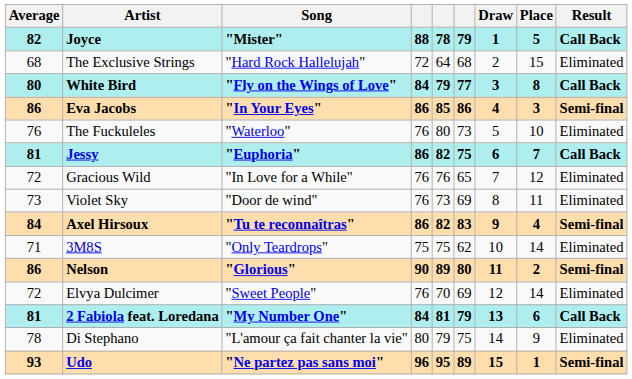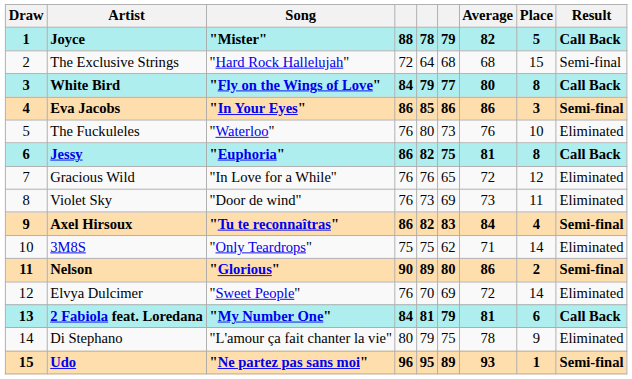 <table class="sortable wikitable" style="margin: 1em auto 1em auto; text-align:center;">
 <tr>
-<th>Average</th>
+<th>Draw</th>
 <th>Artist</th>
 <th>Song</th>
 <th></th>
 <th></th>
 <th></th>
-<th>Draw</th>
+<th>Average</th>
 <th>Place</th>
 <th>Result</th>
 </tr>
 <tr style="font-weight:bold; background:paleturquoise;">
-<td>82</td>
+<td>1</td>
 <td align="left">Joyce</td>
 <td align="left">"Mister" </td>
 <td>88</td>
 <td>78</td>
 <td>79</td>
-<td>1</td>
+<td>82</td>
 <td>5</td>
 <td align="left">Call Back</td>
 </tr>
 <tr>
-<td>68</td>
+<td>2</td>
 <td align="left">The Exclusive Strings</td>
 <td align="left">"<a href='#'>Hard Rock Hallelujah</a>" </td>
 <td>72</td>
 <td>64</td>
 <td>68</td>
-<td>2</td>
+<td>68</td>
 <td>15</td>
-<td align="left">Eliminated</td>
+<td align="left">Semi-final</td>
 </tr>
 <tr style="font-weight:bold; background:paleturquoise;">
-<td>80</td>
+<td>3</td>
 <td align="left">White Bird</td>
 <td align="left">"<a href='#'>Fly on the Wings of Love</a>" </td>
 <td>84</td>
 <td>79</td>
 <td>77</td>
-<td>3</td>
+<td>80</td>
 <td>8</td>
 <td align="left">Call Back</td>
 </tr>
 <tr style="font-weight:bold; background:navajowhite;">
-<td>86</td>
+<td>4</td>
 <td align="left">Eva Jacobs</td>
 <td align="left">"<a href='#'>In Your Eyes</a>" </td>
 <td>86</td>
 <td>85</td>
 <td>86</td>
-<td>4</td>
+<td>86</td>
 <td>3</td>
 <td align="left">Semi-final</td>
 </tr>
 <tr>
-<td>76</td>
+<td>5</td>
 <td align="left">The Fuckuleles</td>
 <td align="left">"<a href='#'>Waterloo</a>" </td>
 <td>76</td>
 <td>80</td>
 <td>73</td>
-<td>5</td>
+<td>76</td>
 <td>10</td>
 <td align="left">Eliminated</td>
 </tr>
 <tr style="font-weight:bold; background:paleturquoise;">
-<td>81</td>
+<td>6</td>
 <td align="left"><a href='#'>Jessy</a></td>
 <td align="left">"<a href='#'>Euphoria</a>" </td>
 <td>86</td>
 <td>82</td>
 <td>75</td>
-<td>6</td>
-<td>7</td>
+<td>81</td>
+<td>8</td>
 <td align="left">Call Back</td>
 </tr>
 <tr>
-<td>72</td>
+<td>7</td>
 <td align="left">Gracious Wild</td>
 <td align="left">"In Love for a While" </td>
 <td>76</td>
 <td>76</td>
 <td>65</td>
-<td>7</td>
+<td>72</td>
 <td>12</td>
 <td align="left">Eliminated</td>
 </tr>
 <tr>
-<td>73</td>
+<td>8</td>
 <td align="left">Violet Sky</td>
 <td align="left">"Door de wind" </td>
 <td>76</td>
 <td>73</td>
 <td>69</td>
-<td>8</td>
+<td>73</td>
 <td>11</td>
 <td align="left">Eliminated</td>
 </tr>
 <tr style="font-weight:bold; background:navajowhite;">
-<td>84</td>
+<td>9</td>
 <td align="left">Axel Hirsoux</td>
 <td align="left">"<a href='#'>Tu te reconnaîtras</a>" </td>
 <td>86</td>
 <td>82</td>
 <td>83</td>
-<td>9</td>
+<td>84</td>
 <td>4</td>
 <td align="left">Semi-final</td>
 </tr>
 <tr>
-<td>71</td>
+<td>10</td>
 <td align="left"><a href='#'>3M8S</a></td>
 <td align="left">"<a href='#'>Only Teardrops</a>" </td>
 <td>75</td>
 <td>75</td>
 <td>62</td>
-<td>10</td>
+<td>71</td>
 <td>14</td>
 <td align="left">Eliminated</td>
 </tr>
 <tr style="font-weight:bold; background:navajowhite;">
-<td>86</td>
+<td>11</td>
 <td align="left">Nelson</td>
 <td align="left">"<a href='#'>Glorious</a>" </td>
 <td>90</td>
 <td>89</td>
 <td>80</td>
-<td>11</td>
+<td>86</td>
 <td>2</td>
 <td align="left">Semi-final</td>
 </tr>
 <tr>
-<td>72</td>
+<td>12</td>
 <td align="left">Elvya Dulcimer</td>
 <td align="left">"<a href='#'>Sweet People</a>" </td>
 <td>76</td>
 <td>70</td>
 <td>69</td>
-<td>12</td>
+<td>72</td>
 <td>14</td>
 <td align="left">Eliminated</td>
 </tr>
 <tr style="font-weight:bold; background:paleturquoise;">
-<td>81</td>
+<td>13</td>
 <td align="left"><a href='#'>2 Fabiola</a> feat. Loredana</td>
 <td align="left">"<a href='#'>My Number One</a>" </td>
 <td>84</td>
 <td>81</td>
 <td>79</td>
-<td>13</td>
+<td>81</td>
 <td>6</td>
 <td align="left">Call Back</td>
 </tr>
 <tr>
-<td>78</td>
+<td>14</td>
 <td align="left">Di Stephano</td>
 <td align="left">"L'amour ça fait chanter la vie" </td>
 <td>80</td>
 <td>79</td>
 <td>75</td>
-<td>14</td>
+<td>78</td>
 <td>9</td>
 <td align="left">Eliminated</td>
 </tr>
 <tr style="font-weight:bold; background:navajowhite;">
-<td>93</td>
+<td>15</td>
 <td align="left"><a href='#'>Udo</a></td>
 <td align="left">"<a href='#'>Ne partez pas sans moi</a>" </td>
 <td>96</td>
 <td>95</td>
 <td>89</td>
-<td>15</td>
+<td>93</td>
 <td>1</td>
 <td align="left">Semi-final</td>
 </tr>
 </table>
